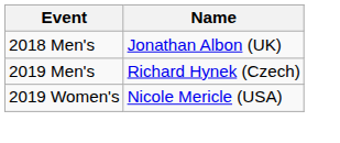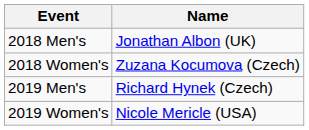 <table class="wikitable">
 <tr>
 <th>Event</th>
 <th>Name</th>
 </tr>
 <tr>
 <td>2018 Men's</td>
 <td><a href='#'>Jonathan Albon</a> (UK)</td>
 </tr>
 <tr>
+<td>2018 Women's</td>
+<td><a href='#'>Zuzana Kocumova</a> (Czech)</td>
+</tr>
+<tr>
 <td>2019 Men's</td>
 <td><a href='#'>Richard Hynek</a> (Czech)</td>
 </tr>
 <tr>
 <td>2019 Women's</td>
 <td><a href='#'>Nicole Mericle</a> (USA)</td>
 </tr>
 </table>
